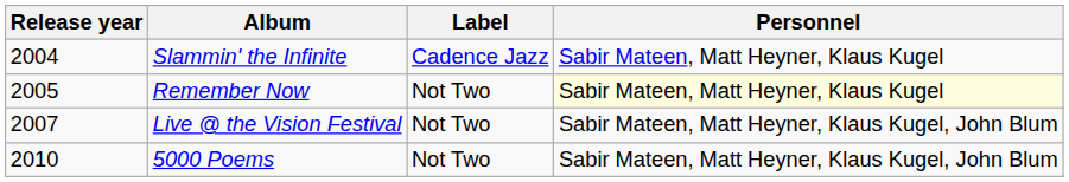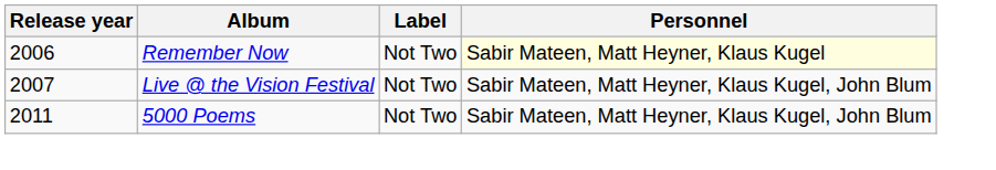 <table class="wikitable sortable">
 <tr>
 <th>Release year</th>
 <th>Album</th>
 <th>Label</th>
 <th>Personnel</th>
 </tr>
 <tr>
-<td>2004</td>
-<td><em><a href='#'>Slammin' the Infinite</a></em></td>
-<td><a href='#'>Cadence Jazz</a></td>
-<td><a href='#'>Sabir Mateen</a>, Matt Heyner, Klaus Kugel</td>
-</tr>
-<tr>
-<td>2005</td>
+<td>2006</td>
 <td><em><a href='#'>Remember Now</a></em></td>
 <td>Not Two</td>
 <td style="background: lightyellow;">Sabir Mateen, Matt Heyner, Klaus Kugel</td>
 </tr>
 <tr>
 <td>2007</td>
 <td><em><a href='#'>Live @ the Vision Festival</a></em></td>
 <td>Not Two</td>
 <td>Sabir Mateen, Matt Heyner, Klaus Kugel, John Blum</td>
 </tr>
 <tr>
-<td>2010</td>
+<td>2011</td>
 <td><em><a href='#'>5000 Poems</a></em></td>
 <td>Not Two</td>
 <td>Sabir Mateen, Matt Heyner, Klaus Kugel, John Blum</td>
 </tr>
 </table>
